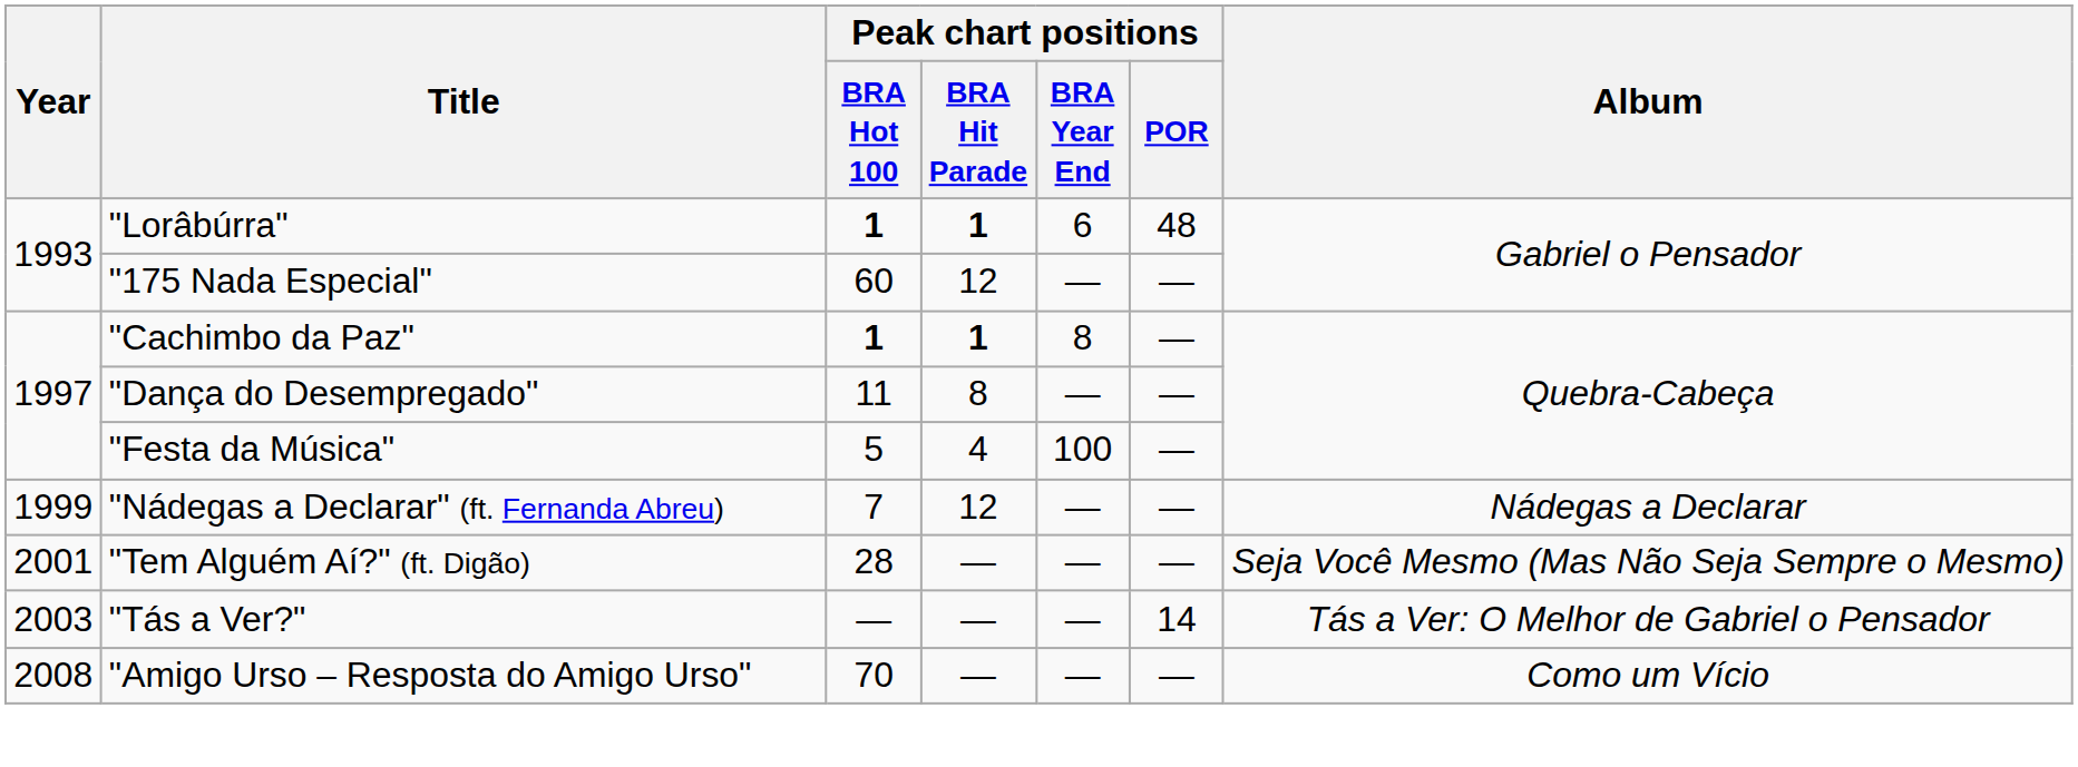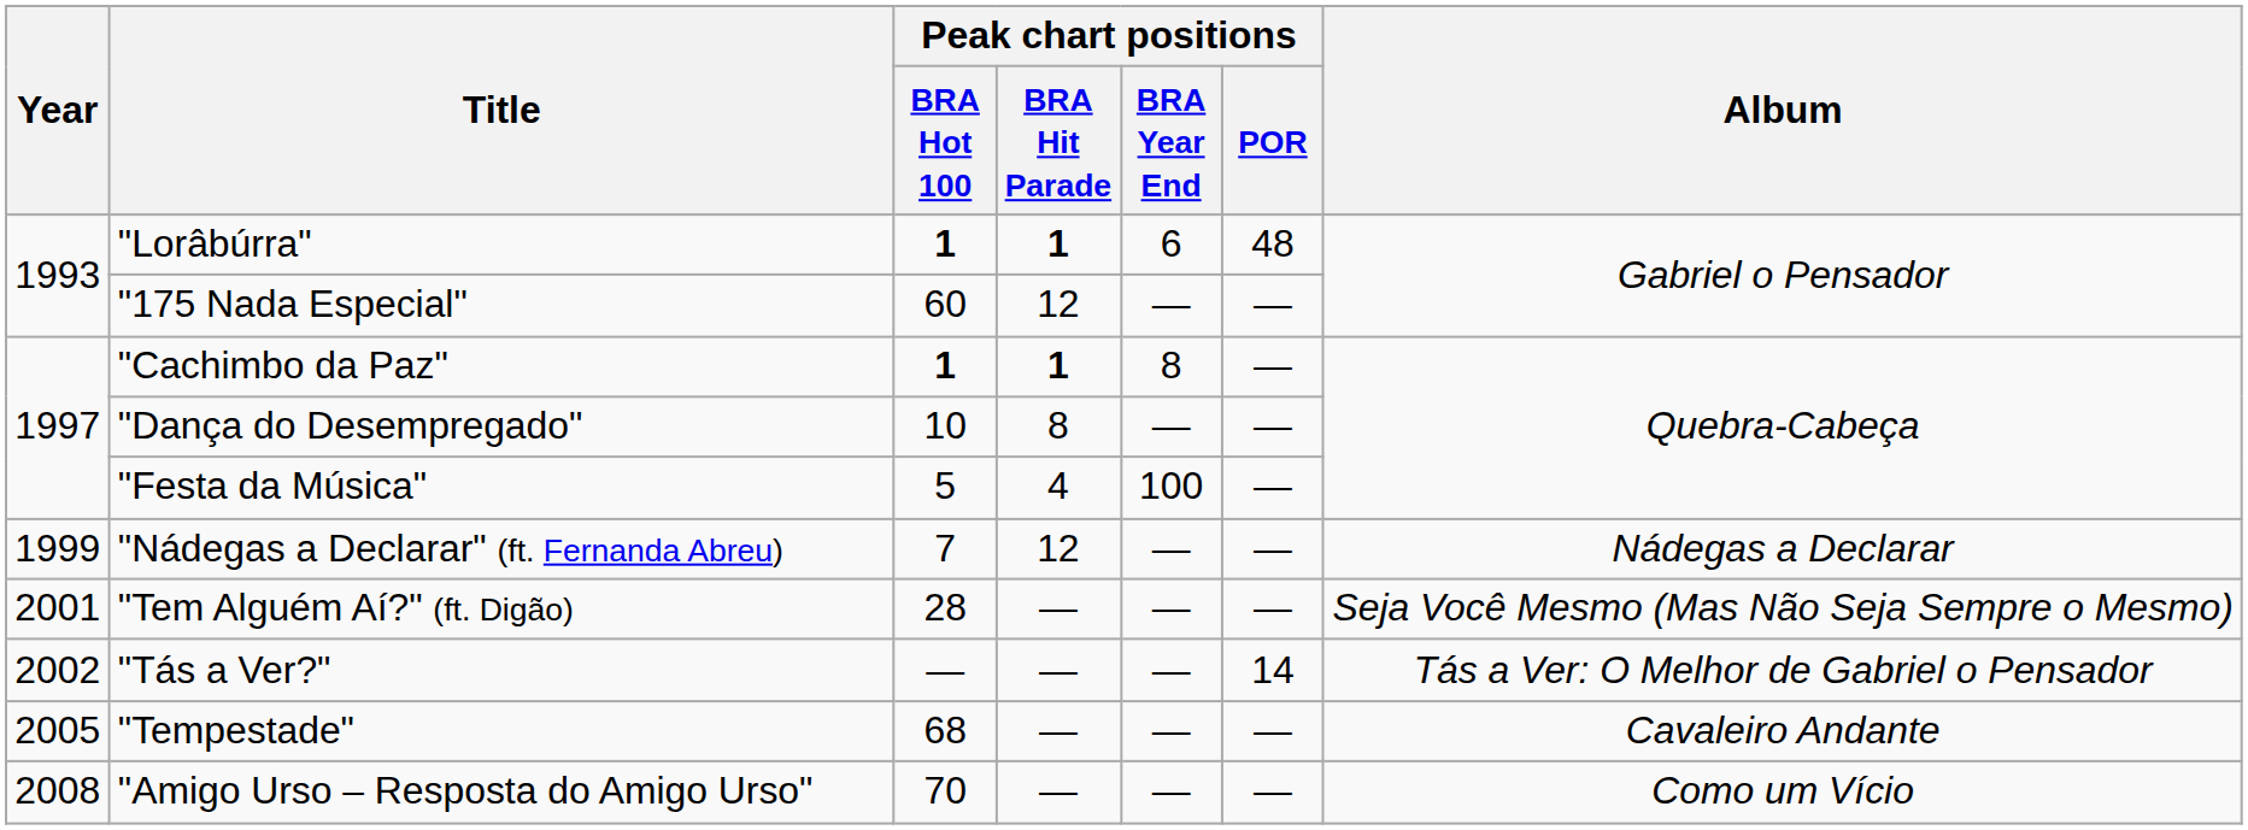 <table class="wikitable plainrowheaders" style="text-align:center;">
 <tr>
 <th scope="col" rowspan="2">Year</th>
 <th scope="col" rowspan="2" style="width:20em;">Title</th>
 <th scope="col" colspan="4">Peak chart positions</th>
 <th scope="col" rowspan="2">Album</th>
 </tr>
 <tr>
 <th align="center" width="35"><small><a href='#'>BRA Hot 100</a></small></th>
 <th align="center" width="35"><small><a href='#'>BRA Hit Parade</a></small></th>
 <th align="center" width="35"><small><a href='#'>BRA Year End</a></small></th>
 <th align="center" width="35"><small><a href='#'>POR</a></small></th>
 </tr>
 <tr>
 <td align="left" rowspan="2">1993</td>
 <td align="left">"Lorâbúrra"</td>
 <td align="center"><strong>1</strong></td>
 <td align="center"><strong>1</strong></td>
 <td align="center">6</td>
 <td align="center">48</td>
 <td align="center" rowspan="2"><em>Gabriel o Pensador</em></td>
 </tr>
 <tr>
 <td align="left">"175 Nada Especial"</td>
 <td align="center">60</td>
 <td align="center">12</td>
 <td align="center">—</td>
 <td align="center">—</td>
 </tr>
 <tr>
 <td align="left" rowspan="3">1997</td>
 <td align="left">"Cachimbo da Paz"</td>
 <td align="center"><strong>1</strong></td>
 <td align="center"><strong>1</strong></td>
 <td align="center">8</td>
 <td align="center">—</td>
 <td align="center" rowspan="3"><em>Quebra-Cabeça</em></td>
 </tr>
 <tr>
 <td align="left">"Dança do Desempregado"</td>
-<td align="center">11</td>
+<td align="center">10</td>
 <td align="center">8</td>
 <td align="center">—</td>
 <td align="center">—</td>
 </tr>
 <tr>
 <td align="left">"Festa da Música"</td>
 <td align="center">5</td>
 <td align="center">4</td>
 <td align="center">100</td>
 <td align="center">—</td>
 </tr>
 <tr>
 <td align="left">1999</td>
 <td align="left">"Nádegas a Declarar" <small>(ft. <a href='#'>Fernanda Abreu</a>)</small></td>
 <td align="center">7</td>
 <td align="center">12</td>
 <td align="center">—</td>
 <td align="center">—</td>
 <td align="center"><em>Nádegas a Declarar</em></td>
 </tr>
 <tr>
 <td align="left">2001</td>
 <td align="left">"Tem Alguém Aí?" <small>(ft. Digão)</small></td>
 <td align="center">28</td>
 <td align="center">—</td>
 <td align="center">—</td>
 <td align="center">—</td>
 <td align="center"><em>Seja Você Mesmo (Mas Não Seja Sempre o Mesmo)</em></td>
 </tr>
 <tr>
-<td>2003</td>
+<td>2002</td>
 <td align="left">"Tás a Ver?"</td>
 <td align="center">—</td>
 <td align="center">—</td>
 <td align="center">—</td>
 <td align="center">14</td>
 <td align="center"><em>Tás a Ver: O Melhor de Gabriel o Pensador</em></td>
+</tr>
+<tr>
+<td>2005</td>
+<td align="left">"Tempestade"</td>
+<td align="center">68</td>
+<td align="center">—</td>
+<td align="center">—</td>
+<td align="center">—</td>
+<td align="center"><em>Cavaleiro Andante</em></td>
 </tr>
 <tr>
 <td align="left" rowspan="2">2008</td>
 <td align="left">"Amigo Urso – Resposta do Amigo Urso"</td>
 <td align="center">70</td>
 <td align="center">—</td>
 <td align="center">—</td>
 <td align="center">—</td>
 <td align="center"><em>Como um Vício</em></td>
 </tr>
 </table>
